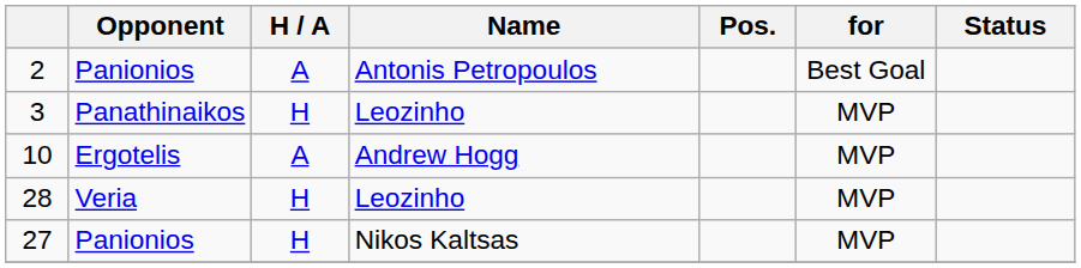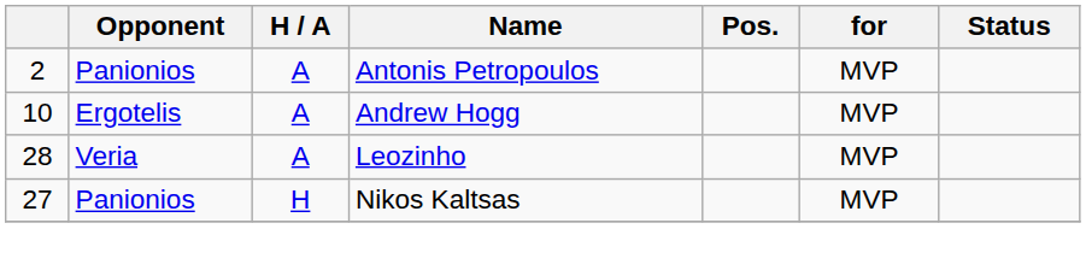 <table class="wikitable" style="text-align: left">
 <tr>
 <th width="030"></th>
 <th width="100">Opponent</th>
 <th width="050">H / A</th>
 <th width="200">Name</th>
 <th width="050">Pos.</th>
 <th width="075">for</th>
 <th width="075">Status</th>
 </tr>
 <tr>
 <td style="text-align: center">2</td>
 <td><a href='#'>Panionios</a></td>
 <td style="text-align: center"><a href='#'>A</a></td>
 <td> <a href='#'>Antonis Petropoulos</a></td>
 <td></td>
-<td style="text-align: center">Best Goal</td>
-<td></td>
-</tr>
-<tr>
-<td style="text-align: center">3</td>
-<td><a href='#'>Panathinaikos</a></td>
-<td style="text-align: center"><a href='#'>H</a></td>
-<td> <a href='#'>Leozinho</a></td>
-<td></td>
 <td style="text-align: center">MVP</td>
 <td></td>
 </tr>
 <tr>
 <td style="text-align: center">10</td>
 <td><a href='#'>Ergotelis</a></td>
 <td style="text-align: center"><a href='#'>A</a></td>
 <td> <a href='#'>Andrew Hogg</a></td>
 <td></td>
 <td style="text-align: center">MVP</td>
 <td></td>
 </tr>
 <tr>
 <td style="text-align: center">28</td>
 <td><a href='#'>Veria</a></td>
-<td style="text-align: center"><a href='#'>H</a></td>
+<td style="text-align: center"><a href='#'>A</a></td>
 <td> <a href='#'>Leozinho</a></td>
 <td></td>
 <td style="text-align: center">MVP</td>
 <td></td>
 </tr>
 <tr>
 <td style="text-align: center">27</td>
 <td><a href='#'>Panionios</a></td>
 <td style="text-align: center"><a href='#'>H</a></td>
 <td> Nikos Kaltsas</td>
 <td></td>
 <td style="text-align: center">MVP</td>
 <td></td>
 </tr>
 <tr>
 </tr>
 </table>
